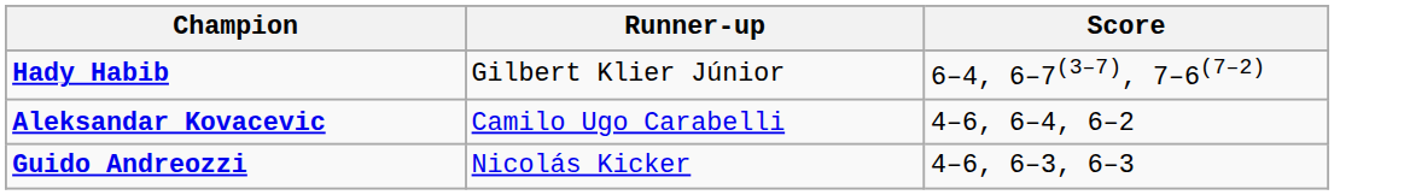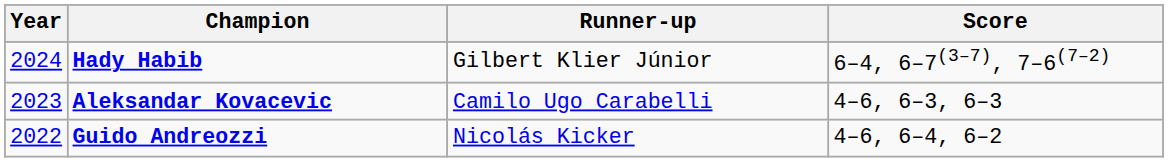 <table class="wikitable" style="font-size:90%">
 <tr>
+<th>Year</th>
 <th style="width:200px;">Champion</th>
 <th style="width:200px;">Runner-up</th>
 <th style="width:175px;">Score</th>
 </tr>
 <tr>
+<td><a href='#'>2024</a></td>
 <td> <strong><a href='#'>Hady Habib</a></strong></td>
 <td> Gilbert Klier Júnior</td>
 <td>6–4, 6–7<sup>(3–7)</sup>, 7–6<sup>(7–2)</sup></td>
 </tr>
 <tr>
+<td><a href='#'>2023</a></td>
 <td> <strong><a href='#'>Aleksandar Kovacevic</a></strong></td>
 <td> <a href='#'>Camilo Ugo Carabelli</a></td>
+<td>4–6, 6–3, 6–3</td>
+</tr>
+<tr>
+<td><a href='#'>2022</a></td>
+<td> <strong><a href='#'>Guido Andreozzi</a></strong></td>
+<td> <a href='#'>Nicolás Kicker</a></td>
 <td>4–6, 6–4, 6–2</td>
 </tr>
-<tr>
-<td> <strong><a href='#'>Guido Andreozzi</a></strong></td>
-<td> <a href='#'>Nicolás Kicker</a></td>
-<td>4–6, 6–3, 6–3</td>
-</tr>
 </table>
